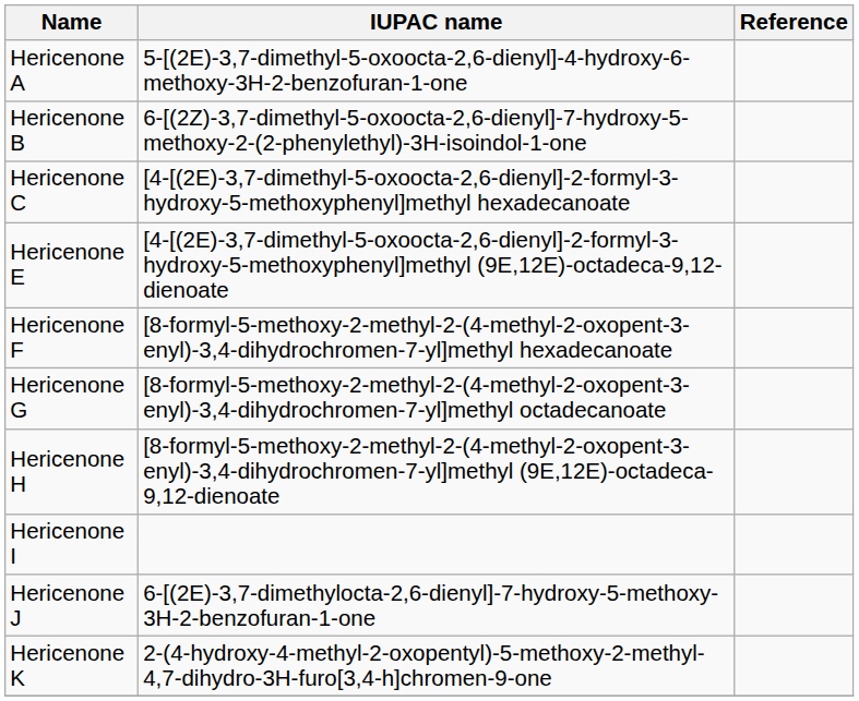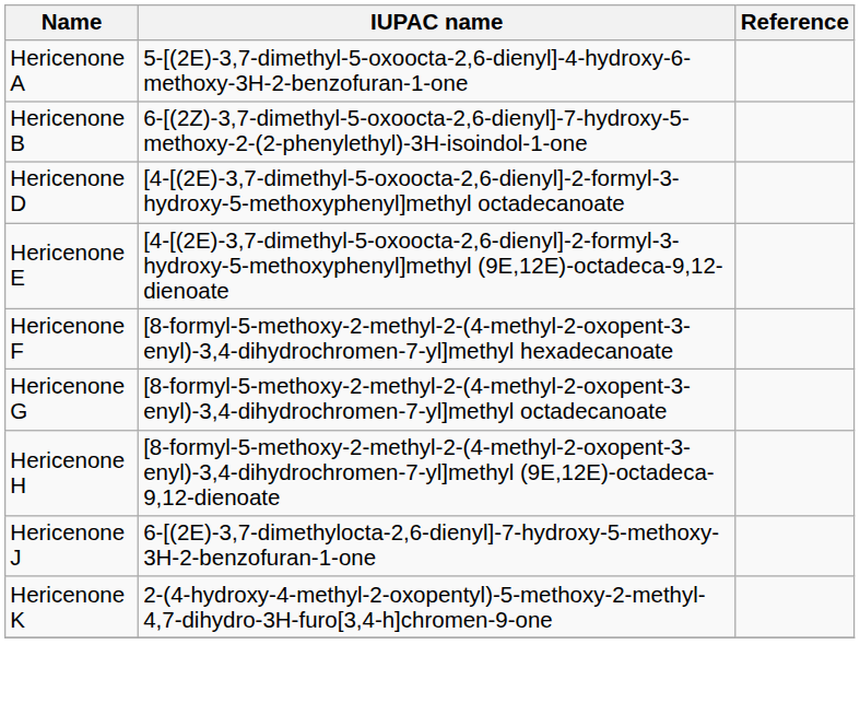 <table class="wikitable sortable">
 <tr>
 <th>Name</th>
 <th>IUPAC name</th>
 <th>Reference</th>
 </tr>
 <tr>
 <td>Hericenone A</td>
 <td>5-[(2E)-3,7-dimethyl-5-oxoocta-2,6-dienyl]-4-hydroxy-6-methoxy-3H-2-benzofuran-1-one</td>
 <td></td>
 </tr>
 <tr>
 <td>Hericenone B</td>
 <td>6-[(2Z)-3,7-dimethyl-5-oxoocta-2,6-dienyl]-7-hydroxy-5-methoxy-2-(2-phenylethyl)-3H-isoindol-1-one</td>
 <td></td>
 </tr>
 <tr>
-<td>Hericenone C</td>
-<td>[4-[(2E)-3,7-dimethyl-5-oxoocta-2,6-dienyl]-2-formyl-3-hydroxy-5-methoxyphenyl]methyl hexadecanoate</td>
+<td>Hericenone D</td>
+<td>[4-[(2E)-3,7-dimethyl-5-oxoocta-2,6-dienyl]-2-formyl-3-hydroxy-5-methoxyphenyl]methyl octadecanoate</td>
 <td></td>
 </tr>
 <tr>
 <td>Hericenone E</td>
 <td>[4-[(2E)-3,7-dimethyl-5-oxoocta-2,6-dienyl]-2-formyl-3-hydroxy-5-methoxyphenyl]methyl (9E,12E)-octadeca-9,12-dienoate</td>
 <td></td>
 </tr>
 <tr>
 <td>Hericenone F</td>
 <td>[8-formyl-5-methoxy-2-methyl-2-(4-methyl-2-oxopent-3-enyl)-3,4-dihydrochromen-7-yl]methyl hexadecanoate</td>
 <td></td>
 </tr>
 <tr>
 <td>Hericenone G</td>
 <td>[8-formyl-5-methoxy-2-methyl-2-(4-methyl-2-oxopent-3-enyl)-3,4-dihydrochromen-7-yl]methyl octadecanoate</td>
 <td></td>
 </tr>
 <tr>
 <td>Hericenone H</td>
 <td>[8-formyl-5-methoxy-2-methyl-2-(4-methyl-2-oxopent-3-enyl)-3,4-dihydrochromen-7-yl]methyl (9E,12E)-octadeca-9,12-dienoate</td>
 <td></td>
 </tr>
 <tr>
-<td>Hericenone I</td>
-<td></td>
-<td></td>
-</tr>
-<tr>
 <td>Hericenone J</td>
 <td>6-[(2E)-3,7-dimethylocta-2,6-dienyl]-7-hydroxy-5-methoxy-3H-2-benzofuran-1-one</td>
 <td></td>
 </tr>
 <tr>
 <td>Hericenone K</td>
 <td>2-(4-hydroxy-4-methyl-2-oxopentyl)-5-methoxy-2-methyl-4,7-dihydro-3H-furo[3,4-h]chromen-9-one</td>
 <td></td>
 </tr>
 <tr>
 </tr>
 </table>
